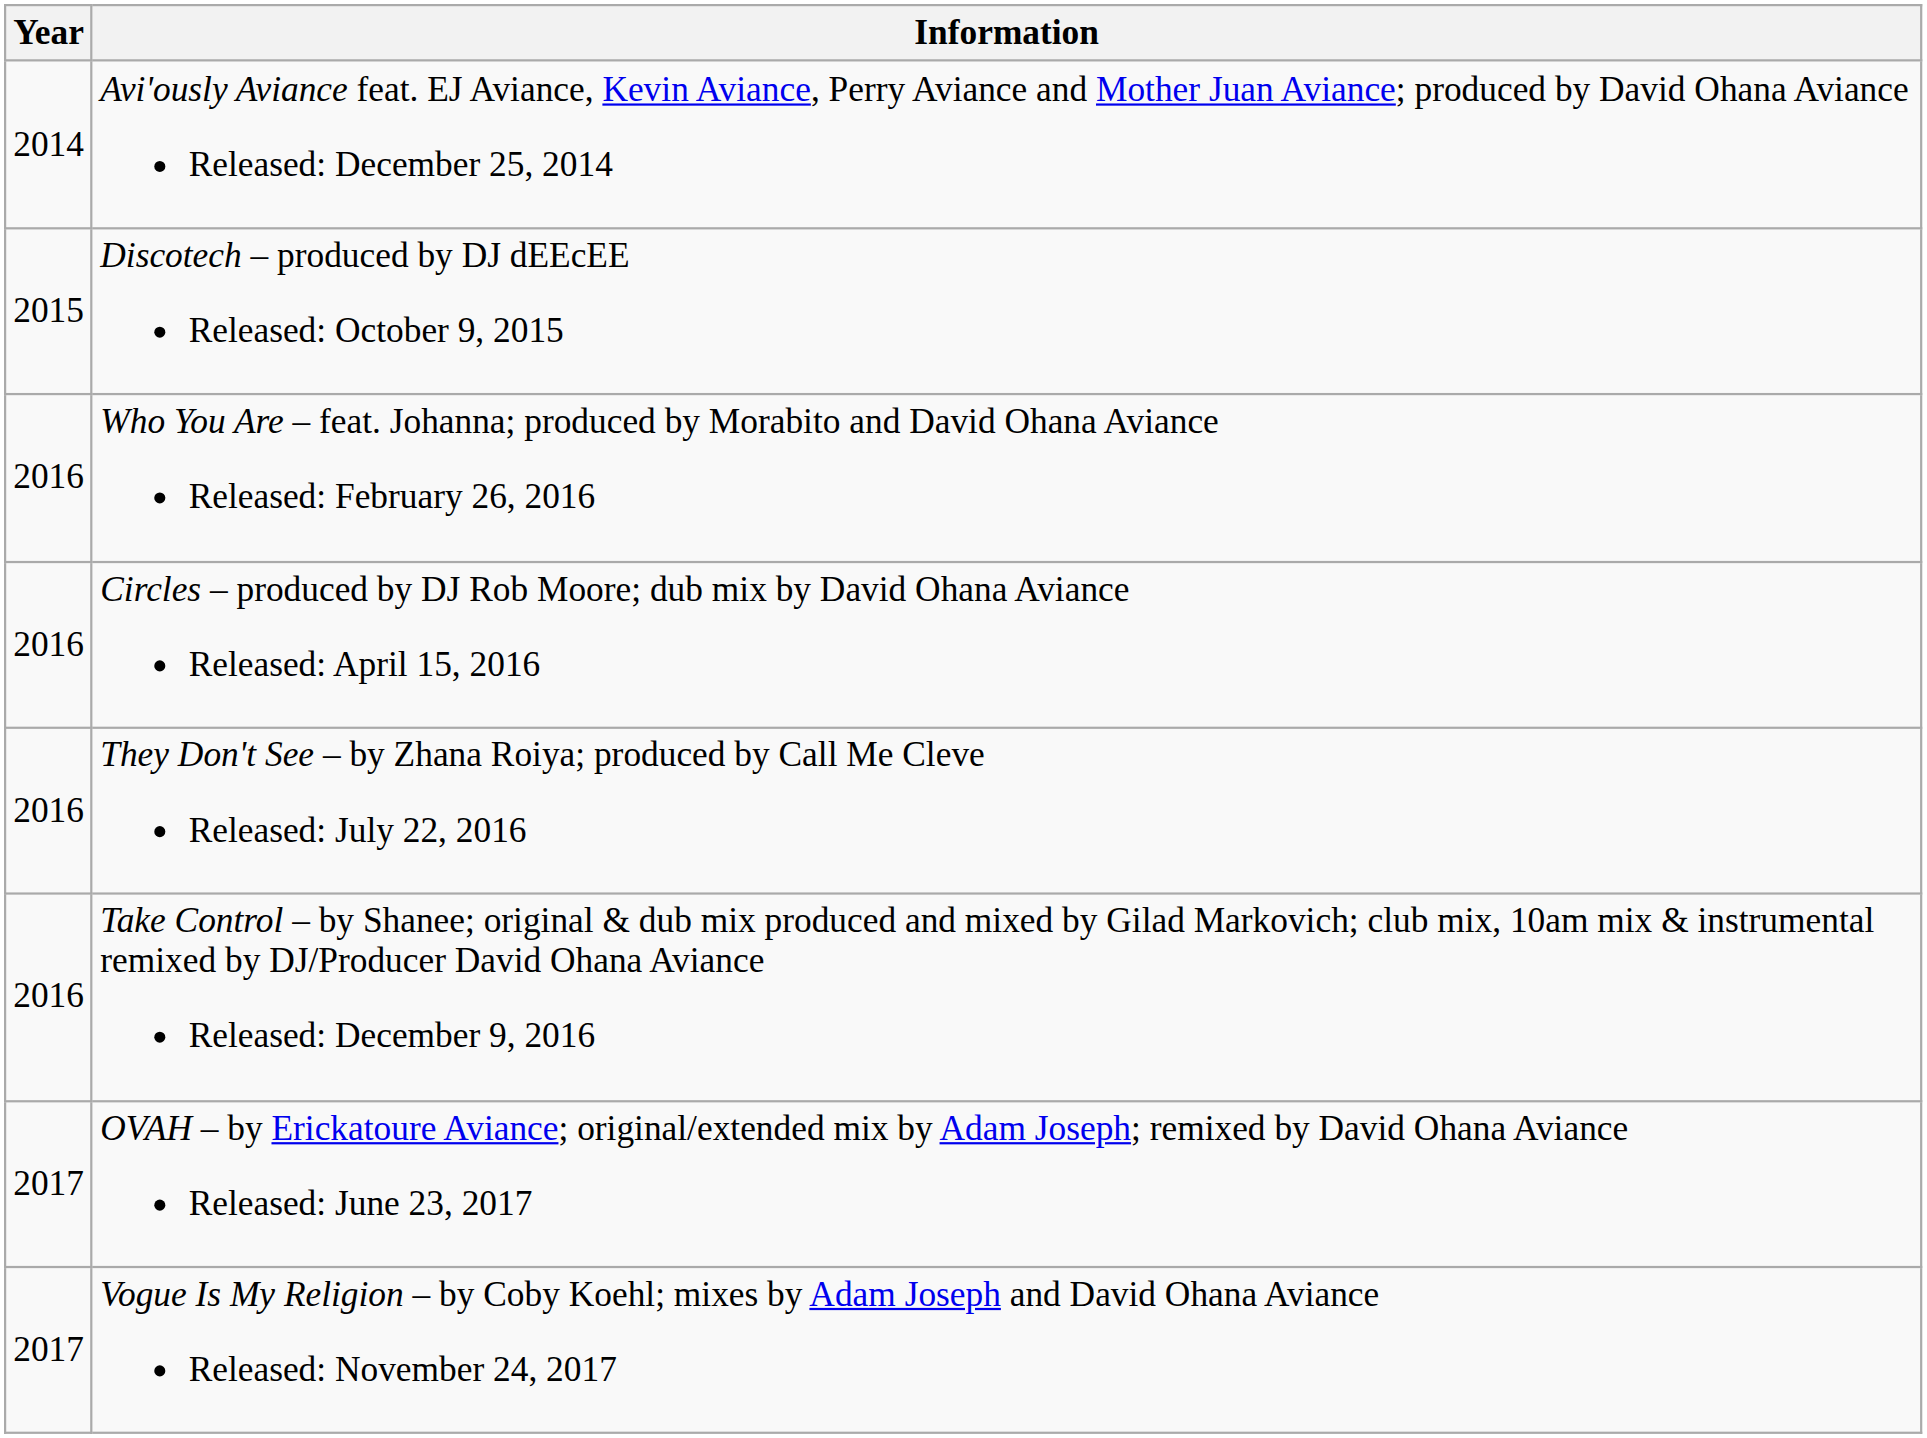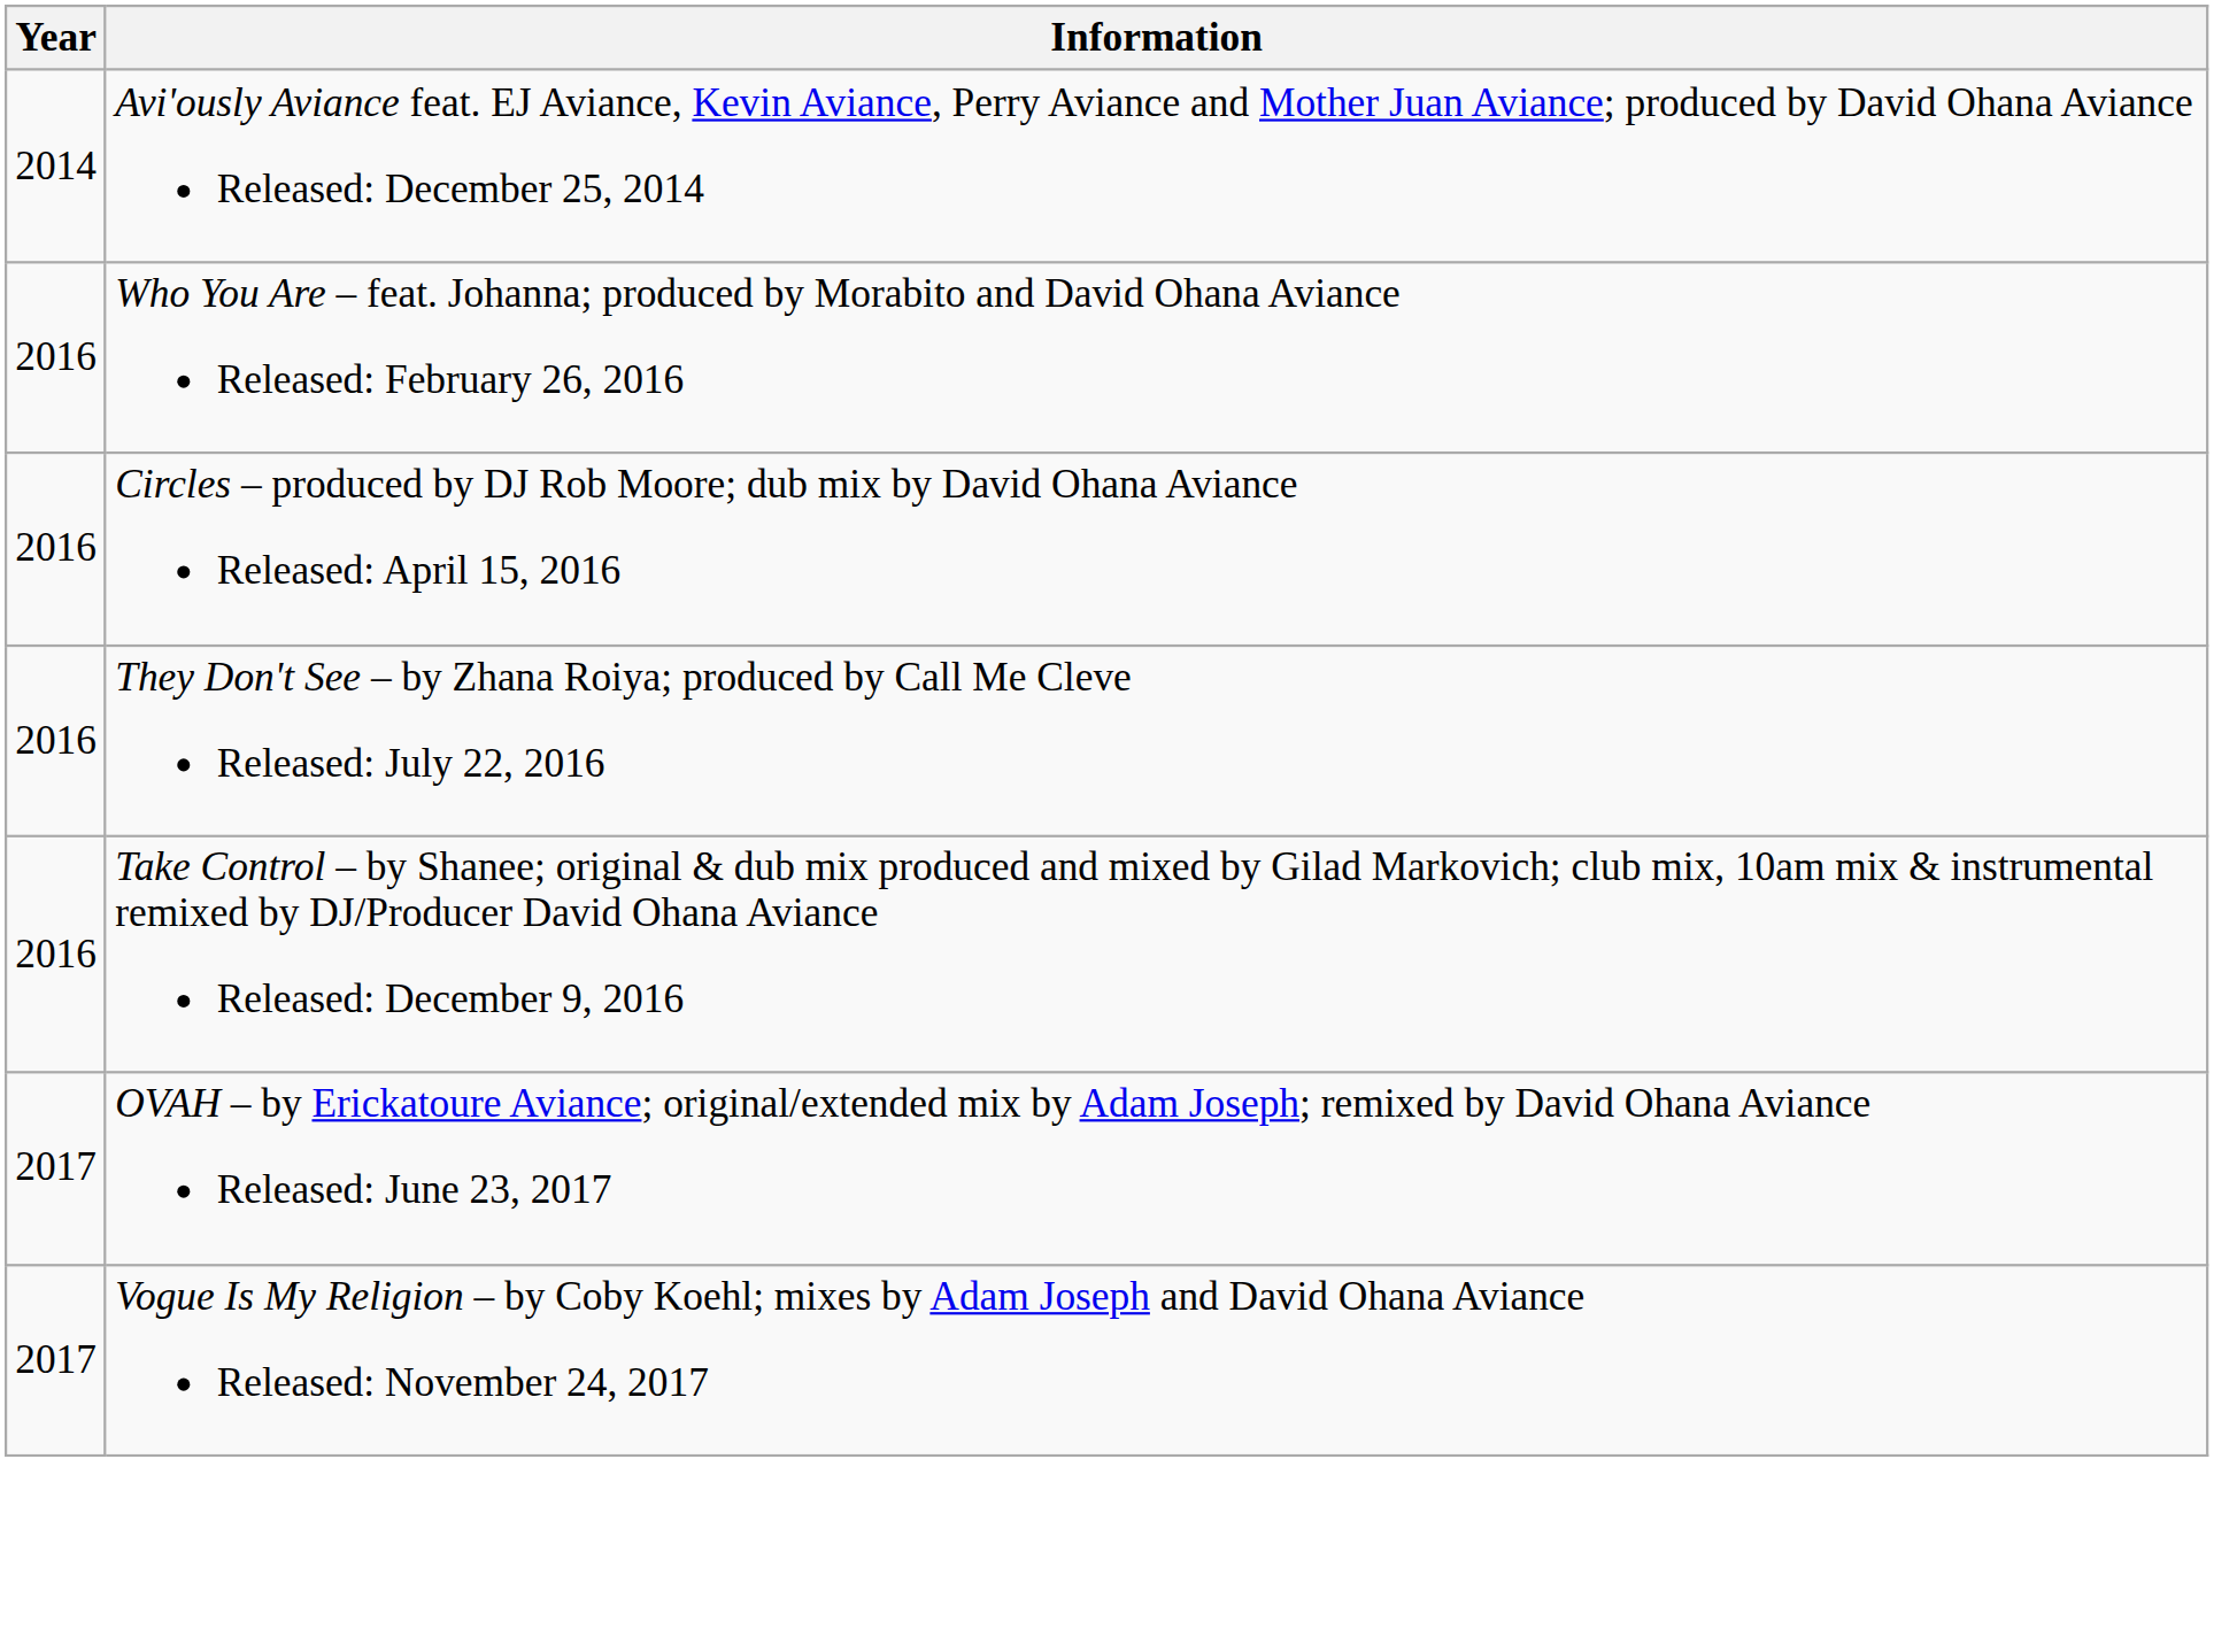 <table class="wikitable">
 <tr>
 <th style="text-align:center;">Year</th>
 <th style="text-align:center;">Information</th>
 </tr>
 <tr>
 <td>2014</td>
 <td align="left"><em>Avi'ously Aviance</em> feat. EJ Aviance, <a href='#'>Kevin Aviance</a>, Perry Aviance and <a href='#'>Mother Juan Aviance</a>; produced by David Ohana Aviance<br><ul><li>Released: December 25, 2014</li></ul></td>
-</tr>
-<tr>
-<td>2015</td>
-<td align="left"><em>Discotech</em> – produced by DJ dEEcEE<br><ul><li>Released: October 9, 2015</li></ul></td>
 </tr>
 <tr>
 <td>2016</td>
 <td align="left"><em>Who You Are</em> – feat. Johanna; produced by Morabito and David Ohana Aviance<br><ul><li>Released: February 26, 2016</li></ul></td>
 </tr>
 <tr>
 <td>2016</td>
 <td align="left"><em>Circles</em> – produced by DJ Rob Moore; dub mix by David Ohana Aviance<br><ul><li>Released: April 15, 2016</li></ul></td>
 </tr>
 <tr>
 <td>2016</td>
 <td align="left"><em>They Don't See</em> – by Zhana Roiya; produced by Call Me Cleve<br><ul><li>Released: July 22, 2016</li></ul></td>
 </tr>
 <tr>
 <td>2016</td>
 <td align="left"><em>Take Control</em> – by Shanee; original & dub mix produced and mixed by Gilad Markovich; club mix, 10am mix & instrumental remixed by DJ/Producer David Ohana Aviance<br><ul><li>Released: December 9, 2016</li></ul></td>
 </tr>
 <tr>
 <td>2017</td>
 <td align="left"><em>OVAH</em> – by <a href='#'>Erickatoure Aviance</a>; original/extended mix by <a href='#'>Adam Joseph</a>; remixed by David Ohana Aviance<br><ul><li>Released: June 23, 2017</li></ul></td>
 </tr>
 <tr>
 <td>2017</td>
 <td align="left"><em>Vogue Is My Religion</em> – by Coby Koehl; mixes by <a href='#'>Adam Joseph</a> and David Ohana Aviance<br><ul><li>Released: November 24, 2017</li></ul></td>
 </tr>
 </table>
